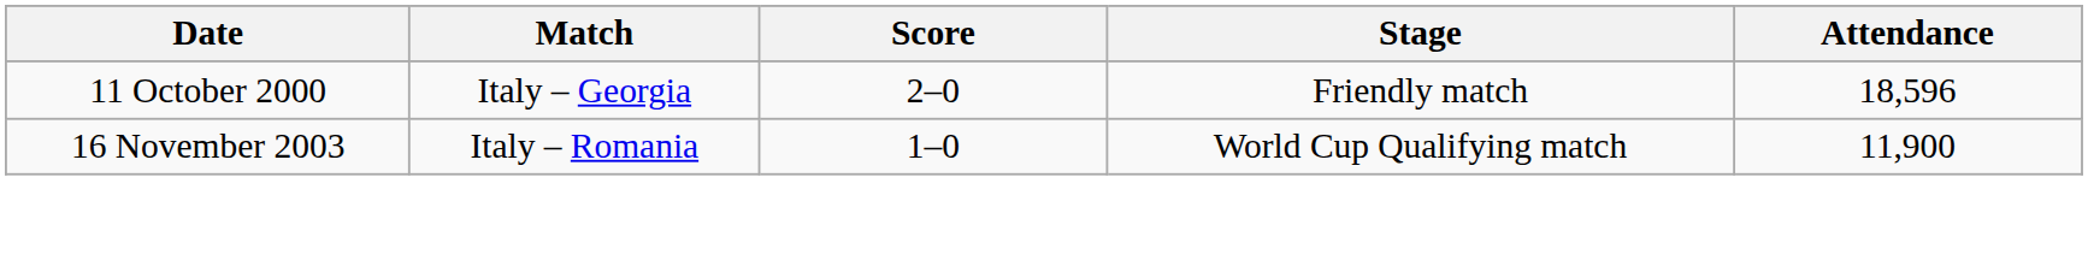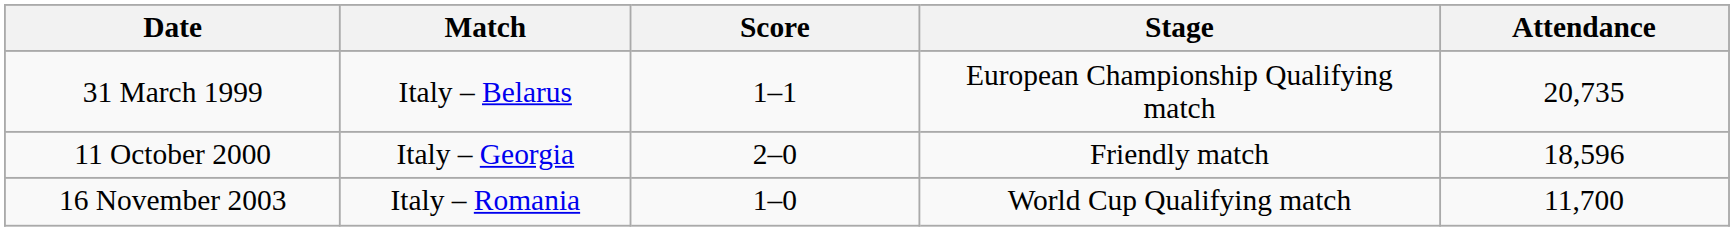 <table class="wikitable" style="text-align:center;">
 <tr>
 <th width="175">Date</th>
 <th width="150">Match</th>
 <th width="150">Score</th>
 <th width="275">Stage</th>
 <th width="150">Attendance</th>
+</tr>
+<tr>
+<td>31 March 1999</td>
+<td>Italy – <a href='#'>Belarus</a></td>
+<td>1–1</td>
+<td>European Championship Qualifying match</td>
+<td>20,735</td>
 </tr>
 <tr>
 <td>11 October 2000</td>
 <td>Italy – <a href='#'>Georgia</a></td>
 <td>2–0</td>
 <td>Friendly match</td>
 <td>18,596</td>
 </tr>
 <tr>
 <td>16 November 2003</td>
 <td>Italy – <a href='#'>Romania</a></td>
 <td>1–0</td>
 <td>World Cup Qualifying match</td>
-<td>11,900</td>
+<td>11,700</td>
 </tr>
 </table>
